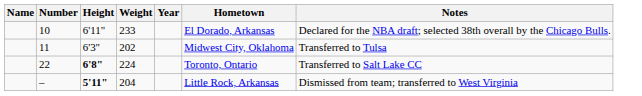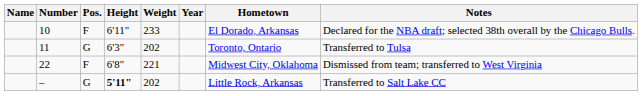 <table class="wikitable sortable" border="1">
 <tr>
 <th>Name</th>
 <th>Number</th>
+<th>Pos.</th>
 <th>Height</th>
 <th>Weight</th>
 <th>Year</th>
 <th>Hometown</th>
 <th class="unsortable">Notes</th>
 </tr>
 <tr>
 <td></td>
 <td>10</td>
+<td>F</td>
 <td>6'11"</td>
 <td>233</td>
 <td></td>
 <td><a href='#'>El Dorado, Arkansas</a></td>
 <td>Declared for the <a href='#'>NBA draft</a>; selected 38th overall by the <a href='#'>Chicago Bulls</a>.</td>
 </tr>
 <tr>
 <td></td>
 <td>11</td>
+<td>G</td>
 <td>6'3"</td>
 <td>202</td>
 <td></td>
-<td><a href='#'>Midwest City, Oklahoma</a></td>
+<td><a href='#'>Toronto, Ontario</a></td>
 <td>Transferred to <a href='#'>Tulsa</a></td>
 </tr>
 <tr>
 <td></td>
 <td>22</td>
-<td><strong>6'8"</strong></td>
-<td>224</td>
+<td>F</td>
+<td>6'8"</td>
+<td>221</td>
 <td></td>
-<td><a href='#'>Toronto, Ontario</a></td>
-<td>Transferred to <a href='#'>Salt Lake CC</a></td>
+<td><a href='#'>Midwest City, Oklahoma</a></td>
+<td>Dismissed from team; transferred to <a href='#'>West Virginia</a></td>
 </tr>
 <tr>
 <td></td>
 <td>–</td>
+<td>G</td>
 <td><strong>5'11"</strong></td>
-<td>204</td>
+<td>202</td>
 <td></td>
 <td><a href='#'>Little Rock, Arkansas</a></td>
-<td>Dismissed from team; transferred to <a href='#'>West Virginia</a></td>
+<td>Transferred to <a href='#'>Salt Lake CC</a></td>
 </tr>
 </table>
